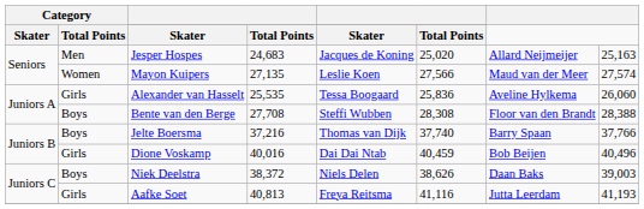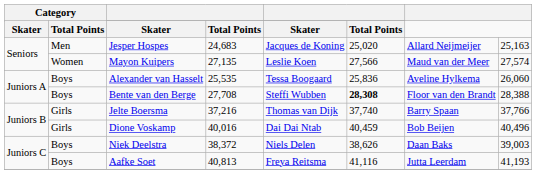 <table class="wikitable">
 <tr>
 <th Rowspan=2 colspan=2>Category</th>
 <th colspan=2></th>
 <th colspan=2></th>
 <th colspan=2></th>
 </tr>
 <tr>
 </tr>
 <tr>
 <th>Skater</th>
 <th>Total Points</th>
 <th>Skater</th>
 <th>Total Points</th>
 <th>Skater</th>
 <th>Total Points</th>
 </tr>
 <tr>
 <td Rowspan=2>Seniors</td>
 <td>Men</td>
 <td><a href='#'>Jesper Hospes</a></td>
 <td>24,683</td>
 <td><a href='#'>Jacques de Koning</a></td>
 <td>25,020</td>
 <td><a href='#'>Allard Neijmeijer</a></td>
 <td>25,163</td>
 </tr>
 <tr>
 <td>Women</td>
 <td><a href='#'>Mayon Kuipers</a></td>
 <td>27,135</td>
 <td><a href='#'>Leslie Koen</a></td>
 <td>27,566</td>
 <td><a href='#'>Maud van der Meer</a></td>
 <td>27,574</td>
 </tr>
 <tr>
 <td Rowspan=2>Juniors A</td>
-<td>Girls</td>
+<td>Boys</td>
 <td><a href='#'>Alexander van Hasselt</a></td>
 <td>25,535</td>
 <td><a href='#'>Tessa Boogaard</a></td>
 <td>25,836</td>
 <td><a href='#'>Aveline Hylkema</a></td>
 <td>26,060</td>
 </tr>
 <tr>
 <td>Boys</td>
 <td><a href='#'>Bente van den Berge</a></td>
 <td>27,708</td>
 <td><a href='#'>Steffi Wubben</a></td>
-<td>28,308</td>
+<td><strong>28,308</strong></td>
 <td><a href='#'>Floor van den Brandt</a></td>
 <td>28,388</td>
 </tr>
 <tr>
 <td Rowspan=2>Juniors B</td>
-<td>Boys</td>
+<td>Girls</td>
 <td><a href='#'>Jelte Boersma</a></td>
 <td>37,216</td>
 <td><a href='#'>Thomas van Dijk</a></td>
 <td>37,740</td>
 <td><a href='#'>Barry Spaan</a></td>
 <td>37,766</td>
 </tr>
 <tr>
 <td>Girls</td>
 <td><a href='#'>Dione Voskamp</a></td>
 <td>40,016</td>
 <td><a href='#'>Dai Dai Ntab</a></td>
 <td>40,459</td>
 <td><a href='#'>Bob Beijen</a></td>
 <td>40,496</td>
 </tr>
 <tr>
 <td Rowspan=2>Juniors C</td>
 <td>Boys</td>
 <td><a href='#'>Niek Deelstra</a></td>
 <td>38,372</td>
 <td><a href='#'>Niels Delen</a></td>
 <td>38,626</td>
 <td><a href='#'>Daan Baks</a></td>
 <td>39,003</td>
 </tr>
 <tr>
-<td>Girls</td>
+<td>Boys</td>
 <td><a href='#'>Aafke Soet</a></td>
 <td>40,813</td>
 <td><a href='#'>Freya Reitsma</a></td>
 <td>41,116</td>
 <td><a href='#'>Jutta Leerdam</a></td>
 <td>41,193</td>
 </tr>
 <tr>
 </tr>
 </table>
